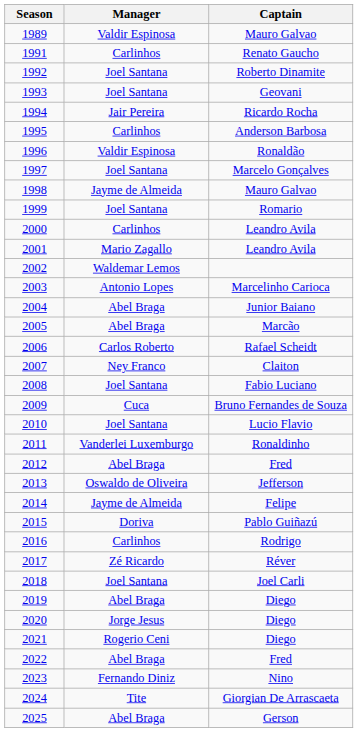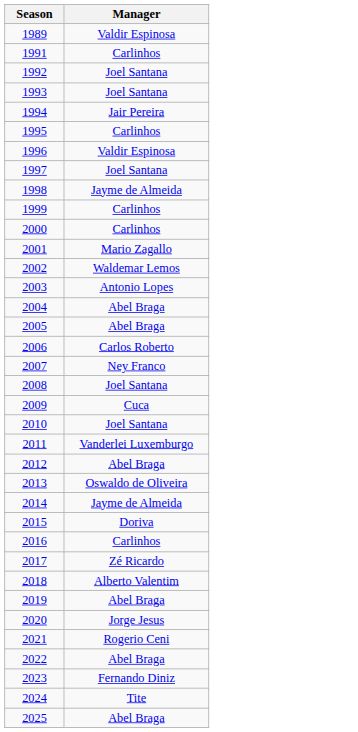 <table class="wikitable sortable" style="text-align:center; margin-left:1em;">
 <tr>
 <th style="width:70px">Season</th>
 <th style="width:180px">Manager</th>
-<th style="width:180px">Captain</th>
 </tr>
 <tr>
 <td><a href='#'>1989</a></td>
 <td><a href='#'>Valdir Espinosa</a></td>
-<td><a href='#'>Mauro Galvao</a></td>
 </tr>
 <tr>
 <td><a href='#'>1991</a></td>
 <td><a href='#'>Carlinhos</a></td>
-<td><a href='#'>Renato Gaucho</a></td>
 </tr>
 <tr>
 <td><a href='#'>1992</a></td>
 <td><a href='#'>Joel Santana</a></td>
-<td><a href='#'>Roberto Dinamite</a></td>
 </tr>
 <tr>
 <td><a href='#'>1993</a></td>
 <td><a href='#'>Joel Santana</a></td>
-<td><a href='#'>Geovani</a></td>
 </tr>
 <tr>
 <td><a href='#'>1994</a></td>
 <td><a href='#'>Jair Pereira</a></td>
-<td><a href='#'>Ricardo Rocha</a></td>
 </tr>
 <tr>
 <td><a href='#'>1995</a></td>
 <td><a href='#'>Carlinhos</a></td>
-<td><a href='#'>Anderson Barbosa</a></td>
 </tr>
 <tr>
 <td><a href='#'>1996</a></td>
 <td><a href='#'>Valdir Espinosa</a></td>
-<td><a href='#'>Ronaldão</a></td>
 </tr>
 <tr>
 <td><a href='#'>1997</a></td>
 <td><a href='#'>Joel Santana</a></td>
-<td><a href='#'>Marcelo Gonçalves</a></td>
 </tr>
 <tr>
 <td><a href='#'>1998</a></td>
 <td><a href='#'>Jayme de Almeida</a></td>
-<td><a href='#'>Mauro Galvao</a></td>
 </tr>
 <tr>
 <td><a href='#'>1999</a></td>
-<td><a href='#'>Joel Santana</a></td>
-<td><a href='#'>Romario</a></td>
+<td><a href='#'>Carlinhos</a></td>
 </tr>
 <tr>
 <td><a href='#'>2000</a></td>
 <td><a href='#'>Carlinhos</a></td>
-<td><a href='#'>Leandro Avila</a></td>
 </tr>
 <tr>
 <td><a href='#'>2001</a></td>
 <td><a href='#'>Mario Zagallo</a></td>
-<td><a href='#'>Leandro Avila</a></td>
 </tr>
 <tr>
 <td><a href='#'>2002</a></td>
 <td><a href='#'>Waldemar Lemos</a></td>
-<td></td>
 </tr>
 <tr>
 <td><a href='#'>2003</a></td>
 <td><a href='#'>Antonio Lopes</a></td>
-<td><a href='#'>Marcelinho Carioca</a></td>
 </tr>
 <tr>
 <td><a href='#'>2004</a></td>
 <td><a href='#'>Abel Braga</a></td>
-<td><a href='#'>Junior Baiano</a></td>
 </tr>
 <tr>
 <td><a href='#'>2005</a></td>
 <td><a href='#'>Abel Braga</a></td>
-<td><a href='#'>Marcão</a></td>
 </tr>
 <tr>
 <td><a href='#'>2006</a></td>
 <td><a href='#'>Carlos Roberto</a></td>
-<td><a href='#'>Rafael Scheidt</a></td>
 </tr>
 <tr>
 <td><a href='#'>2007</a></td>
 <td><a href='#'>Ney Franco</a></td>
-<td><a href='#'>Claiton</a></td>
 </tr>
 <tr>
 <td><a href='#'>2008</a></td>
 <td><a href='#'>Joel Santana</a></td>
-<td><a href='#'>Fabio Luciano</a></td>
 </tr>
 <tr>
 <td><a href='#'>2009</a></td>
 <td><a href='#'>Cuca</a></td>
-<td><a href='#'>Bruno Fernandes de Souza</a></td>
 </tr>
 <tr>
 <td><a href='#'>2010</a></td>
 <td><a href='#'>Joel Santana</a></td>
-<td><a href='#'>Lucio Flavio</a></td>
 </tr>
 <tr>
 <td><a href='#'>2011</a></td>
 <td><a href='#'>Vanderlei Luxemburgo</a></td>
-<td><a href='#'>Ronaldinho</a></td>
 </tr>
 <tr>
 <td><a href='#'>2012</a></td>
 <td><a href='#'>Abel Braga</a></td>
-<td><a href='#'>Fred</a></td>
 </tr>
 <tr>
 <td><a href='#'>2013</a></td>
 <td><a href='#'>Oswaldo de Oliveira</a></td>
-<td><a href='#'>Jefferson</a></td>
 </tr>
 <tr>
 <td><a href='#'>2014</a></td>
 <td><a href='#'>Jayme de Almeida</a></td>
-<td><a href='#'>Felipe</a></td>
 </tr>
 <tr>
 <td><a href='#'>2015</a></td>
 <td><a href='#'>Doriva</a></td>
-<td><a href='#'>Pablo Guiñazú</a></td>
 </tr>
 <tr>
 <td><a href='#'>2016</a></td>
 <td><a href='#'>Carlinhos</a></td>
-<td><a href='#'>Rodrigo</a></td>
 </tr>
 <tr>
 <td><a href='#'>2017</a></td>
 <td><a href='#'>Zé Ricardo</a></td>
-<td><a href='#'>Réver</a></td>
 </tr>
 <tr>
 <td><a href='#'>2018</a></td>
-<td><a href='#'>Joel Santana</a></td>
-<td><a href='#'>Joel Carli</a></td>
+<td><a href='#'>Alberto Valentim</a></td>
 </tr>
 <tr>
 <td><a href='#'>2019</a></td>
 <td><a href='#'>Abel Braga</a></td>
-<td><a href='#'>Diego</a></td>
 </tr>
 <tr>
 <td><a href='#'>2020</a></td>
 <td><a href='#'>Jorge Jesus</a></td>
-<td><a href='#'>Diego</a></td>
 </tr>
 <tr>
 <td><a href='#'>2021</a></td>
 <td><a href='#'>Rogerio Ceni</a></td>
-<td><a href='#'>Diego</a></td>
 </tr>
 <tr>
 <td><a href='#'>2022</a></td>
 <td><a href='#'>Abel Braga</a></td>
-<td><a href='#'>Fred</a></td>
 </tr>
 <tr>
 <td><a href='#'>2023</a></td>
 <td><a href='#'>Fernando Diniz</a></td>
-<td><a href='#'>Nino</a></td>
 </tr>
 <tr>
 <td><a href='#'>2024</a></td>
 <td><a href='#'>Tite</a></td>
-<td><a href='#'>Giorgian De Arrascaeta</a></td>
 </tr>
 <tr>
 <td><a href='#'>2025</a></td>
 <td><a href='#'>Abel Braga</a></td>
-<td><a href='#'>Gerson</a></td>
 </tr>
 </table>
